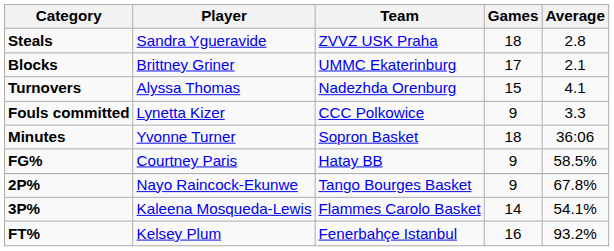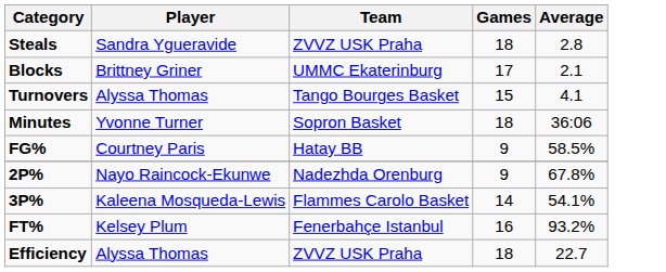 <table class="wikitable" style="text-align: center;">
 <tr>
 <th>Category</th>
 <th>Player</th>
 <th>Team</th>
 <th>Games</th>
 <th>Average</th>
 </tr>
 <tr>
 <td align=left><strong>Steals</strong></td>
 <td align=left> <a href='#'>Sandra Ygueravide</a></td>
 <td align=left> <a href='#'>ZVVZ USK Praha</a></td>
 <td>18</td>
 <td>2.8</td>
 </tr>
 <tr>
 <td align=left><strong>Blocks</strong></td>
 <td align=left> <a href='#'>Brittney Griner</a></td>
 <td align=left> <a href='#'>UMMC Ekaterinburg</a></td>
 <td>17</td>
 <td>2.1</td>
 </tr>
 <tr>
 <td align=left><strong>Turnovers</strong></td>
 <td align=left> <a href='#'>Alyssa Thomas</a></td>
-<td align=left> <a href='#'>Nadezhda Orenburg</a></td>
+<td align=left> <a href='#'>Tango Bourges Basket</a></td>
 <td>15</td>
 <td>4.1</td>
-</tr>
-<tr>
-<td align=left><strong>Fouls committed</strong></td>
-<td align=left> <a href='#'>Lynetta Kizer</a></td>
-<td align=left> <a href='#'>CCC Polkowice</a></td>
-<td>9</td>
-<td>3.3</td>
 </tr>
 <tr>
 <td align=left><strong>Minutes</strong></td>
 <td align=left> <a href='#'>Yvonne Turner</a></td>
 <td align=left> <a href='#'>Sopron Basket</a></td>
 <td>18</td>
 <td>36:06</td>
 </tr>
 <tr>
 <td align=left><strong>FG%</strong></td>
 <td align=left> <a href='#'>Courtney Paris</a></td>
 <td align=left> <a href='#'>Hatay BB</a></td>
 <td>9</td>
 <td>58.5%</td>
 </tr>
 <tr>
 </tr>
 <tr>
 <td align=left><strong>2P%</strong></td>
 <td align=left> <a href='#'>Nayo Raincock-Ekunwe</a></td>
-<td align=left> <a href='#'>Tango Bourges Basket</a></td>
+<td align=left> <a href='#'>Nadezhda Orenburg</a></td>
 <td>9</td>
 <td>67.8%</td>
 </tr>
 <tr>
 <td align=left><strong>3P%</strong></td>
 <td align=left> <a href='#'>Kaleena Mosqueda-Lewis</a></td>
 <td align=left> <a href='#'>Flammes Carolo Basket</a></td>
 <td>14</td>
 <td>54.1%</td>
 </tr>
 <tr>
 <td align=left><strong>FT%</strong></td>
 <td align=left> <a href='#'>Kelsey Plum</a></td>
 <td align=left> <a href='#'>Fenerbahçe Istanbul</a></td>
 <td>16</td>
 <td>93.2%</td>
 </tr>
+<tr>
+<td align=left><strong>Efficiency</strong></td>
+<td align=left> <a href='#'>Alyssa Thomas</a></td>
+<td align=left> <a href='#'>ZVVZ USK Praha</a></td>
+<td>18</td>
+<td>22.7</td>
+</tr>
 </table>
